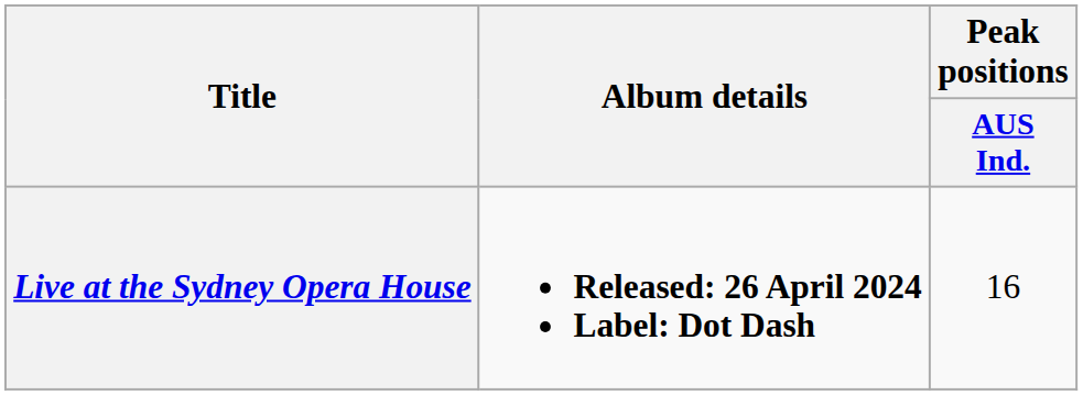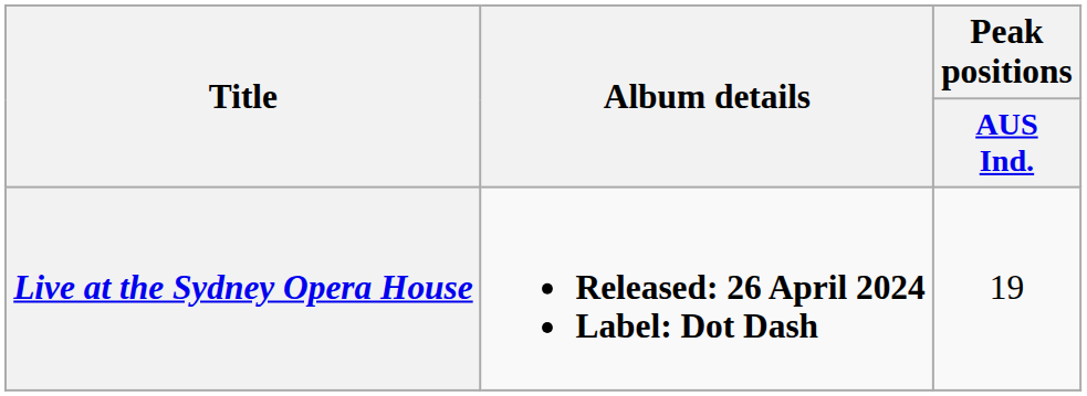 <table class="wikitable plainrowheaders">
 <tr>
 <th scope="col" rowspan="2">Title</th>
 <th scope="col" rowspan="2">Album details</th>
 <th scope="col" colspan="1">Peak positions</th>
 </tr>
 <tr>
 <th scope="col" style="width:3em;font-size:90%;"><a href='#'>AUS<br>Ind.</a><br></th>
 </tr>
 <tr>
 <th scope="row"><em><a href='#'>Live at the Sydney Opera House</a></em></th>
 <td><strong><br><ul><li>Released: 26 April 2024</li><li>Label: Dot Dash</li></ul></strong></td>
-<td style="text-align:center;">16</td>
+<td style="text-align:center;">19</td>
 </tr>
 </table>
